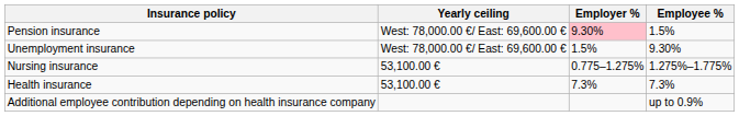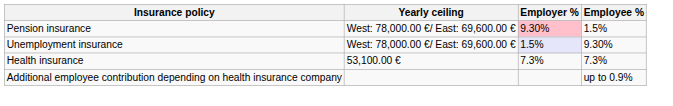 <table class="wikitable">
 <tr>
 <th>Insurance policy</th>
 <th>Yearly ceiling</th>
 <th>Employer %</th>
 <th>Employee %</th>
 </tr>
 <tr>
 <td>Pension insurance</td>
 <td>West: 78,000.00 €/ East: 69,600.00 €</td>
 <td style="background: pink;">9.30%</td>
 <td>1.5%</td>
 </tr>
 <tr>
 <td>Unemployment insurance</td>
 <td>West: 78,000.00 €/ East: 69,600.00 €</td>
-<td>1.5%</td>
+<td style="background: lavender;">1.5%</td>
 <td>9.30%</td>
-</tr>
-<tr>
-<td>Nursing insurance</td>
-<td>53,100.00 €</td>
-<td>0.775–1.275%</td>
-<td>1.275%–1.775%</td>
 </tr>
 <tr>
 <td>Health insurance</td>
 <td>53,100.00 €</td>
 <td>7.3%</td>
 <td>7.3%</td>
 </tr>
 <tr>
 <td>Additional employee contribution depending on health insurance company</td>
 <td></td>
 <td></td>
 <td>up to 0.9%</td>
 </tr>
 </table>
